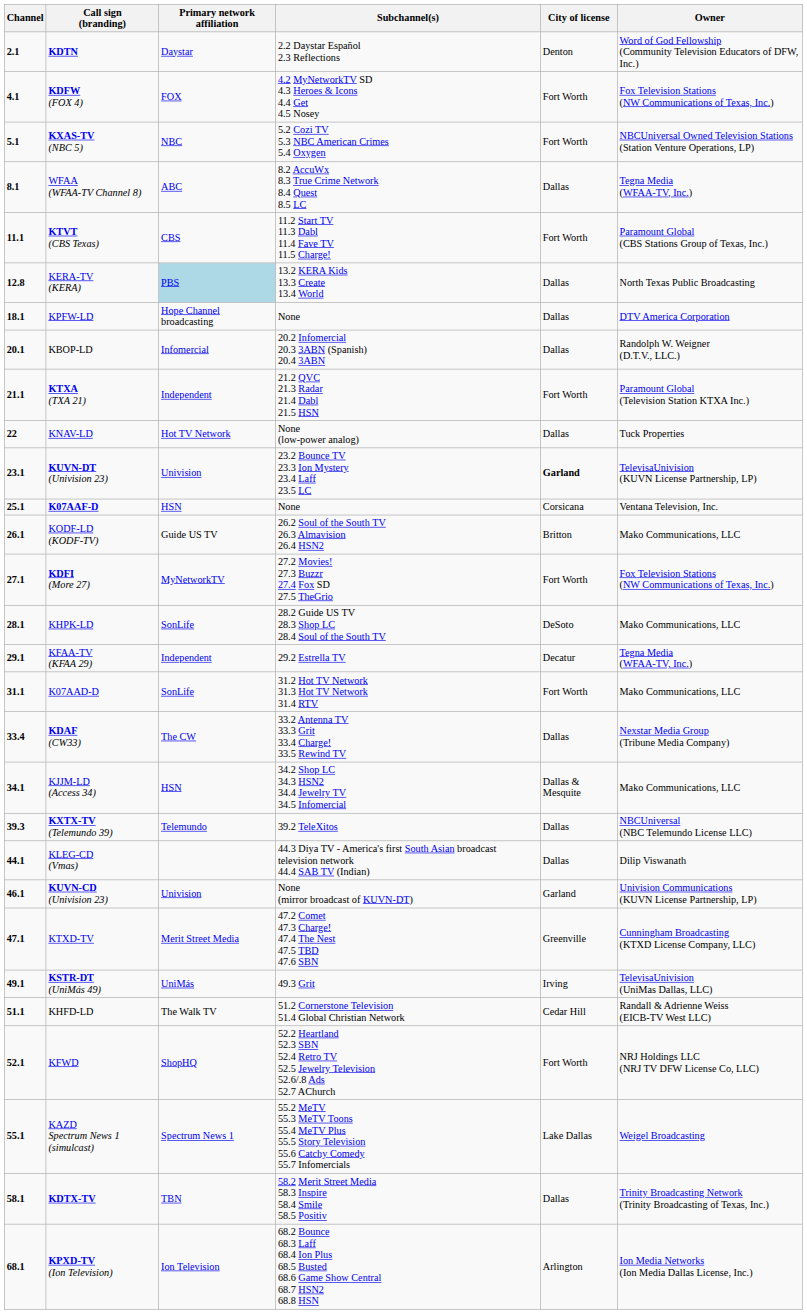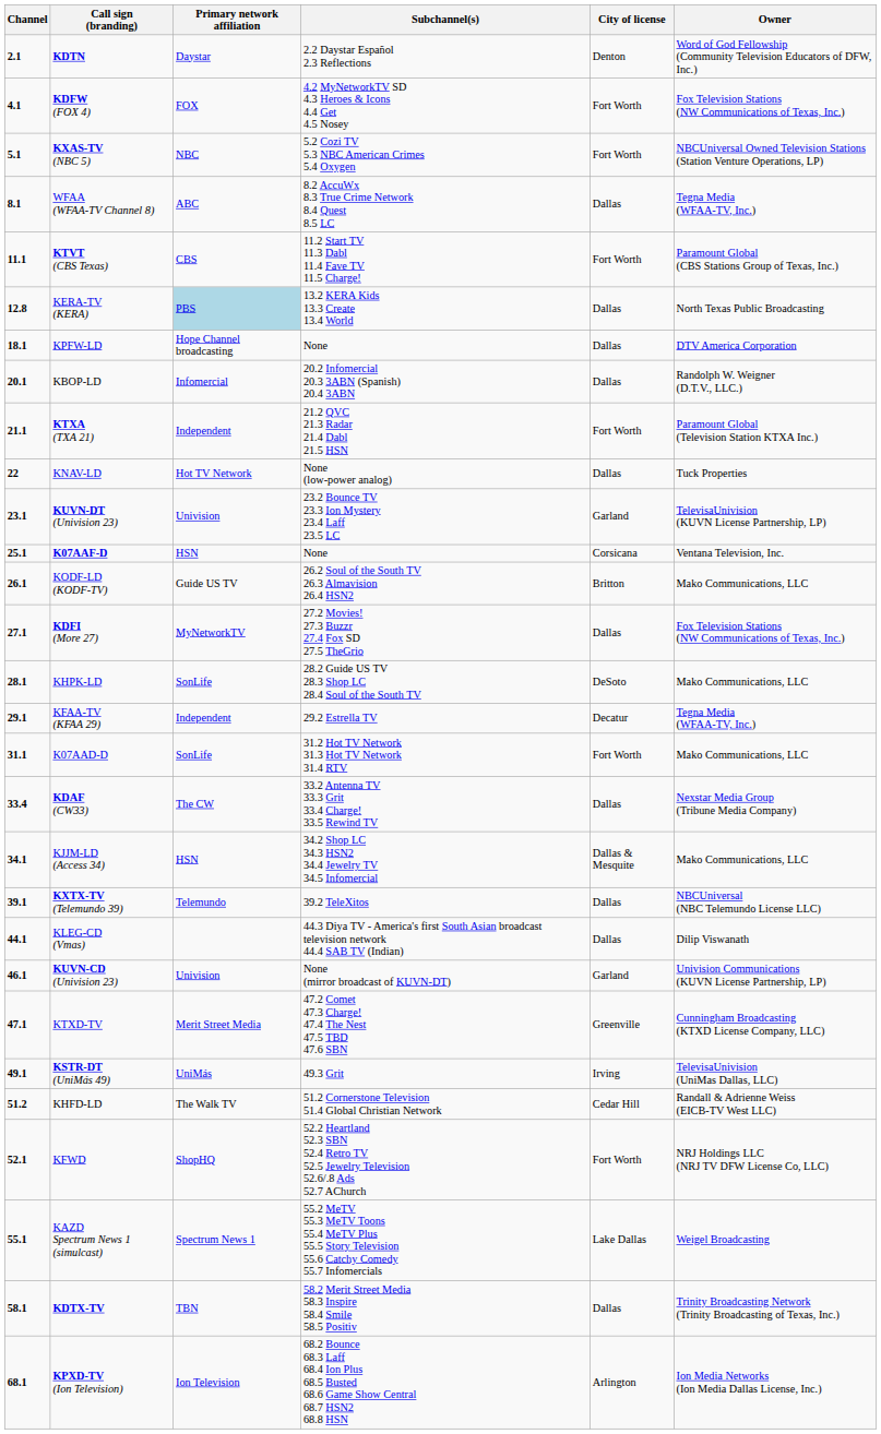 <table class="wikitable">
 <tr>
 <th>Channel</th>
 <th>Call sign<br>(branding)</th>
 <th>Primary network affiliation</th>
 <th>Subchannel(s)</th>
 <th>City of license</th>
 <th>Owner</th>
 </tr>
 <tr>
 <td><strong>2.1</strong></td>
 <td><strong><a href='#'>KDTN</a></strong></td>
 <td><a href='#'>Daystar</a></td>
 <td>2.2 Daystar Español<br>2.3 Reflections</td>
 <td>Denton</td>
 <td><a href='#'>Word of God Fellowship</a><br>(Community Television Educators of DFW, Inc.)</td>
 </tr>
 <tr>
 <td><strong>4.1</strong></td>
 <td><strong><a href='#'>KDFW</a></strong><br> <em>(FOX 4)</em></td>
 <td><a href='#'>FOX</a></td>
 <td><a href='#'>4.2</a> <a href='#'>MyNetworkTV</a> SD<br>4.3 <a href='#'>Heroes & Icons</a><br>4.4 <a href='#'>Get</a><br>4.5 Nosey</td>
 <td>Fort Worth</td>
 <td><a href='#'>Fox Television Stations</a><br>(<a href='#'>NW Communications of Texas, Inc.</a>)</td>
 </tr>
 <tr>
 <td><strong>5.1</strong></td>
 <td><strong><a href='#'>KXAS-TV</a></strong><br> <em>(NBC 5)</em></td>
 <td><a href='#'>NBC</a></td>
 <td>5.2 <a href='#'>Cozi TV</a><br>5.3 <a href='#'>NBC American Crimes</a><br>5.4 <a href='#'>Oxygen</a></td>
 <td>Fort Worth</td>
 <td><a href='#'>NBCUniversal Owned Television Stations</a><br>(Station Venture Operations, LP)</td>
 </tr>
 <tr>
 <td><strong>8.1</strong></td>
 <td><a href='#'>WFAA</a><br><em>(WFAA-TV Channel 8)</em></td>
 <td><a href='#'>ABC</a></td>
 <td>8.2 <a href='#'>AccuWx</a><br>8.3 <a href='#'>True Crime Network</a><br>8.4 <a href='#'>Quest</a><br>8.5 <a href='#'>LC</a></td>
 <td>Dallas</td>
 <td><a href='#'>Tegna Media</a><br>(<a href='#'>WFAA-TV, Inc.</a>)</td>
 </tr>
 <tr>
 <td><strong>11.1</strong></td>
 <td><strong><a href='#'>KTVT</a></strong><br> <em>(CBS Texas)</em></td>
 <td><a href='#'>CBS</a></td>
 <td>11.2 <a href='#'>Start TV</a><br>11.3 <a href='#'>Dabl</a><br>11.4 <a href='#'>Fave TV</a><br>11.5 <a href='#'>Charge!</a></td>
 <td>Fort Worth</td>
 <td><a href='#'>Paramount Global</a><br>(CBS Stations Group of Texas, Inc.)</td>
 </tr>
 <tr>
 <td><strong>12.8</strong></td>
 <td><a href='#'>KERA-TV</a><br><em>(KERA)</em></td>
 <td style="background: lightblue;"><a href='#'>PBS</a></td>
 <td>13.2 <a href='#'>KERA Kids</a><br>13.3 <a href='#'>Create</a><br>13.4 <a href='#'>World</a></td>
 <td>Dallas</td>
 <td>North Texas Public Broadcasting</td>
 </tr>
 <tr>
 <td><strong>18.1</strong></td>
 <td><a href='#'>KPFW-LD</a></td>
 <td><a href='#'>Hope Channel</a> broadcasting</td>
 <td>None</td>
 <td>Dallas</td>
 <td><a href='#'>DTV America Corporation</a></td>
 </tr>
 <tr>
 <td><strong>20.1</strong></td>
 <td>KBOP-LD</td>
 <td><a href='#'>Infomercial</a></td>
 <td>20.2 <a href='#'>Infomercial</a><br>20.3 <a href='#'>3ABN</a> (Spanish)<br>20.4 <a href='#'>3ABN</a></td>
 <td>Dallas</td>
 <td>Randolph W. Weigner<br>(D.T.V., LLC.)</td>
 </tr>
 <tr>
 <td><strong>21.1</strong></td>
 <td><strong> <a href='#'>KTXA</a> </strong><br> <em>(TXA 21)</em></td>
 <td><a href='#'>Independent</a></td>
 <td>21.2 <a href='#'>QVC</a><br>21.3 <a href='#'>Radar</a><br>21.4 <a href='#'>Dabl</a><br>21.5 <a href='#'>HSN</a></td>
 <td>Fort Worth</td>
 <td><a href='#'>Paramount Global</a><br>(Television Station KTXA Inc.)</td>
 </tr>
 <tr>
 <td><strong>22</strong></td>
 <td><a href='#'>KNAV-LD</a></td>
 <td><a href='#'>Hot TV Network</a></td>
 <td>None<br>(low-power analog)</td>
 <td>Dallas</td>
 <td>Tuck Properties</td>
 </tr>
 <tr>
 <td><strong>23.1</strong></td>
 <td><strong><a href='#'>KUVN-DT</a></strong><br> <em>(Univision 23)</em></td>
 <td><a href='#'>Univision</a></td>
 <td>23.2 <a href='#'>Bounce TV</a><br>23.3 <a href='#'>Ion Mystery</a><br>23.4 <a href='#'>Laff</a><br>23.5 <a href='#'>LC</a></td>
-<td><strong>Garland</strong></td>
+<td>Garland</td>
 <td><a href='#'>TelevisaUnivision</a><br>(KUVN License Partnership, LP)</td>
 </tr>
 <tr>
 <td><strong>25.1</strong></td>
 <td><strong><a href='#'>K07AAF-D</a></strong></td>
 <td><a href='#'>HSN</a></td>
 <td>None</td>
 <td>Corsicana</td>
 <td>Ventana Television, Inc.</td>
 </tr>
 <tr>
 <td><strong>26.1</strong></td>
 <td><a href='#'>KODF-LD</a> <br> <em>(KODF-TV)</em></td>
 <td>Guide US TV</td>
 <td>26.2 <a href='#'>Soul of the South TV</a><br>26.3 <a href='#'>Almavision</a><br>26.4 <a href='#'>HSN2</a></td>
 <td>Britton</td>
 <td>Mako Communications, LLC</td>
 </tr>
 <tr>
 <td><strong>27.1</strong></td>
 <td><strong><a href='#'>KDFI</a></strong><br> <em>(More 27)</em></td>
 <td><a href='#'>MyNetworkTV</a></td>
 <td>27.2 <a href='#'>Movies!</a><br>27.3 <a href='#'>Buzzr</a><br><a href='#'>27.4</a> <a href='#'>Fox</a> SD<br> 27.5 <a href='#'>TheGrio</a></td>
-<td>Fort Worth</td>
+<td>Dallas</td>
 <td><a href='#'>Fox Television Stations</a><br>(<a href='#'>NW Communications of Texas, Inc.</a>)</td>
 </tr>
 <tr>
 <td><strong>28.1</strong></td>
 <td><a href='#'>KHPK-LD</a></td>
 <td><a href='#'>SonLife</a></td>
 <td>28.2 Guide US TV<br>28.3 <a href='#'>Shop LC</a><br>28.4 <a href='#'>Soul of the South TV</a></td>
 <td>DeSoto</td>
 <td>Mako Communications, LLC</td>
 </tr>
 <tr>
 <td><strong>29.1</strong></td>
 <td><a href='#'>KFAA-TV</a><br> <em>(KFAA 29)</em></td>
 <td><a href='#'>Independent</a></td>
 <td>29.2 <a href='#'>Estrella TV</a></td>
 <td>Decatur</td>
 <td><a href='#'>Tegna Media</a><br>(<a href='#'>WFAA-TV, Inc.</a>)</td>
 </tr>
 <tr>
 <td><strong>31.1</strong></td>
 <td><a href='#'>K07AAD-D</a></td>
 <td><a href='#'>SonLife</a></td>
 <td>31.2 <a href='#'>Hot TV Network</a><br>31.3 <a href='#'>Hot TV Network</a><br>31.4 <a href='#'>RTV</a></td>
 <td>Fort Worth</td>
 <td>Mako Communications, LLC</td>
 </tr>
 <tr>
 <td><strong>33.4</strong></td>
 <td><strong><a href='#'>KDAF</a></strong><br><em>(CW33)</em></td>
 <td><a href='#'>The CW</a></td>
 <td>33.2 <a href='#'>Antenna TV</a><br>33.3 <a href='#'>Grit</a><br>33.4 <a href='#'>Charge!</a><br>33.5 <a href='#'>Rewind TV</a></td>
 <td>Dallas</td>
 <td><a href='#'>Nexstar Media Group</a><br>(Tribune Media Company)</td>
 </tr>
 <tr>
 <td><strong>34.1</strong></td>
 <td><a href='#'>KJJM-LD</a><br><em>(Access 34)</em></td>
 <td><a href='#'>HSN</a></td>
 <td>34.2 <a href='#'>Shop LC</a><br>34.3 <a href='#'>HSN2</a><br>34.4 <a href='#'>Jewelry TV</a><br>34.5 <a href='#'>Infomercial</a></td>
 <td>Dallas & Mesquite</td>
 <td>Mako Communications, LLC</td>
 </tr>
 <tr>
-<td><strong>39.3</strong></td>
+<td><strong>39.1</strong></td>
 <td><strong><a href='#'>KXTX-TV</a></strong><br> <em>(Telemundo 39)</em></td>
 <td><a href='#'>Telemundo</a></td>
 <td>39.2 <a href='#'>TeleXitos</a></td>
 <td>Dallas</td>
 <td><a href='#'>NBCUniversal</a><br>(NBC Telemundo License LLC)</td>
 </tr>
 <tr>
 <td><strong>44.1</strong></td>
 <td><a href='#'>KLEG-CD</a><br> <em>(Vmas)</em></td>
 <td></td>
 <td>44.3 Diya TV - America's first <a href='#'>South Asian</a> broadcast television network<br>44.4 <a href='#'>SAB TV</a> (Indian)</td>
 <td>Dallas</td>
 <td>Dilip Viswanath</td>
 </tr>
 <tr>
 <td><strong>46.1</strong></td>
 <td><strong><a href='#'>KUVN-CD</a></strong><br> <em>(Univision 23)</em></td>
 <td><a href='#'>Univision</a></td>
 <td>None<br>(mirror broadcast of <a href='#'>KUVN-DT</a>)</td>
 <td>Garland</td>
 <td><a href='#'>Univision Communications</a><br>(KUVN License Partnership, LP)</td>
 </tr>
 <tr>
 <td><strong>47.1</strong></td>
 <td><a href='#'>KTXD-TV</a></td>
 <td><a href='#'>Merit Street Media</a></td>
 <td>47.2 <a href='#'>Comet</a><br>47.3 <a href='#'>Charge!</a><br>47.4 <a href='#'>The Nest</a><br>47.5 <a href='#'>TBD</a><br>47.6 <a href='#'>SBN</a></td>
 <td>Greenville</td>
 <td><a href='#'>Cunningham Broadcasting</a><br>(KTXD License Company, LLC)</td>
 </tr>
 <tr>
 <td><strong>49.1</strong></td>
 <td><strong><a href='#'>KSTR-DT</a></strong><br> <em>(UniMás 49)</em></td>
 <td><a href='#'>UniMás</a></td>
 <td>49.3 <a href='#'>Grit</a></td>
 <td>Irving</td>
 <td><a href='#'>TelevisaUnivision</a><br>(UniMas Dallas, LLC)</td>
 </tr>
 <tr>
-<td><strong>51.1</strong></td>
+<td><strong>51.2</strong></td>
 <td>KHFD-LD</td>
 <td>The Walk TV</td>
 <td>51.2 <a href='#'>Cornerstone Television</a><br>51.4 Global Christian Network</td>
 <td>Cedar Hill</td>
 <td>Randall & Adrienne Weiss<br>(EICB-TV West LLC)</td>
 </tr>
 <tr>
 <td><strong>52.1</strong></td>
 <td><a href='#'>KFWD</a></td>
 <td><a href='#'>ShopHQ</a></td>
 <td>52.2 <a href='#'>Heartland</a><br>52.3 <a href='#'>SBN</a><br>52.4 <a href='#'>Retro TV</a><br>52.5 <a href='#'>Jewelry Television</a><br>52.6/.8 <a href='#'>Ads</a><br>52.7 AChurch</td>
 <td>Fort Worth</td>
 <td>NRJ Holdings LLC<br>(NRJ TV DFW License Co, LLC)</td>
 </tr>
 <tr>
 <td><strong>55.1</strong></td>
 <td><a href='#'>KAZD</a><br> <em>Spectrum News 1 (simulcast)</em></td>
 <td><a href='#'>Spectrum News 1</a></td>
 <td>55.2 <a href='#'>MeTV</a><br>55.3 <a href='#'>MeTV Toons</a><br>55.4 <a href='#'>MeTV Plus</a><br>55.5 <a href='#'>Story Television</a><br> 55.6 <a href='#'>Catchy Comedy</a><br>55.7 Infomercials</td>
 <td>Lake Dallas</td>
 <td><a href='#'>Weigel Broadcasting</a></td>
 </tr>
 <tr>
 <td><strong>58.1</strong></td>
 <td><strong><a href='#'>KDTX-TV</a></strong></td>
 <td><a href='#'>TBN</a></td>
 <td><a href='#'>58.2</a> <a href='#'>Merit Street Media</a><br>58.3 <a href='#'>Inspire</a><br>58.4 <a href='#'>Smile</a><br>58.5 <a href='#'>Positiv</a></td>
 <td>Dallas</td>
 <td><a href='#'>Trinity Broadcasting Network</a><br>(Trinity Broadcasting of Texas, Inc.)</td>
 </tr>
 <tr>
 <td><strong>68.1</strong></td>
 <td><strong><a href='#'>KPXD-TV</a></strong><br> <em>(Ion Television)</em></td>
 <td><a href='#'>Ion Television</a></td>
 <td>68.2 <a href='#'>Bounce</a><br>68.3 <a href='#'>Laff</a><br>68.4 <a href='#'>Ion Plus</a><br>68.5 <a href='#'>Busted</a> <br>68.6 <a href='#'>Game Show Central</a> <br>68.7 <a href='#'>HSN2</a><br> 68.8 <a href='#'>HSN</a></td>
 <td>Arlington</td>
 <td><a href='#'>Ion Media Networks</a><br>(Ion Media Dallas License, Inc.)</td>
 </tr>
 </table>
